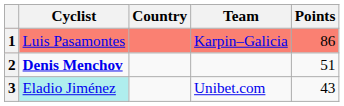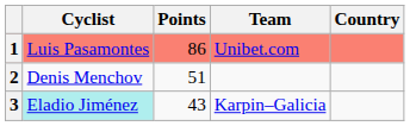 <table class="wikitable">
 <tr>
 <th></th>
 <th>Cyclist</th>
+<th>Points</th>
+<th>Team</th>
 <th>Country</th>
-<th>Team</th>
-<th>Points</th>
 </tr>
 <tr bgcolor=salmon>
 <th>1</th>
 <td><a href='#'>Luis Pasamontes</a></td>
+<td align="right">86</td>
+<td><a href='#'>Unibet.com</a></td>
 <td></td>
-<td><a href='#'>Karpin–Galicia</a></td>
-<td align="right">86</td>
 </tr>
 <tr>
 <th>2</th>
-<td><strong><a href='#'>Denis Menchov</a></strong></td>
+<td><a href='#'>Denis Menchov</a></td>
+<td align="right">51</td>
 <td></td>
 <td></td>
-<td align="right">51</td>
 </tr>
 <tr>
 <th>3</th>
 <td style="background: paleturquoise;"><a href='#'>Eladio Jiménez</a></td>
+<td align="right">43</td>
+<td><a href='#'>Karpin–Galicia</a></td>
 <td></td>
-<td><a href='#'>Unibet.com</a></td>
-<td align="right">43</td>
 </tr>
 </table>
